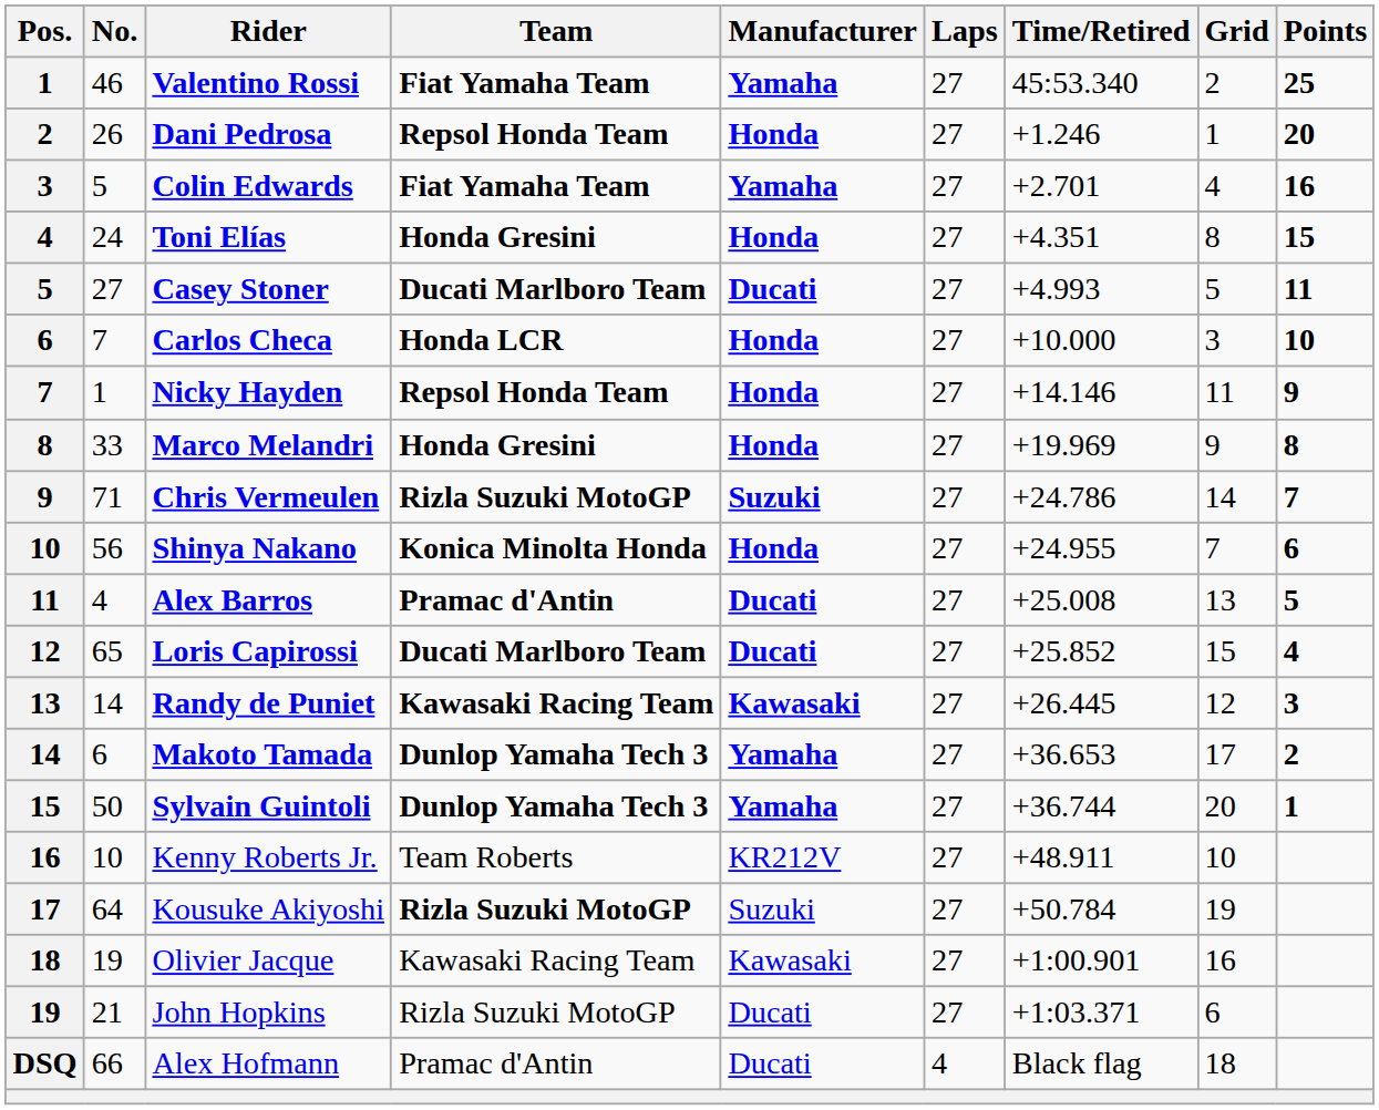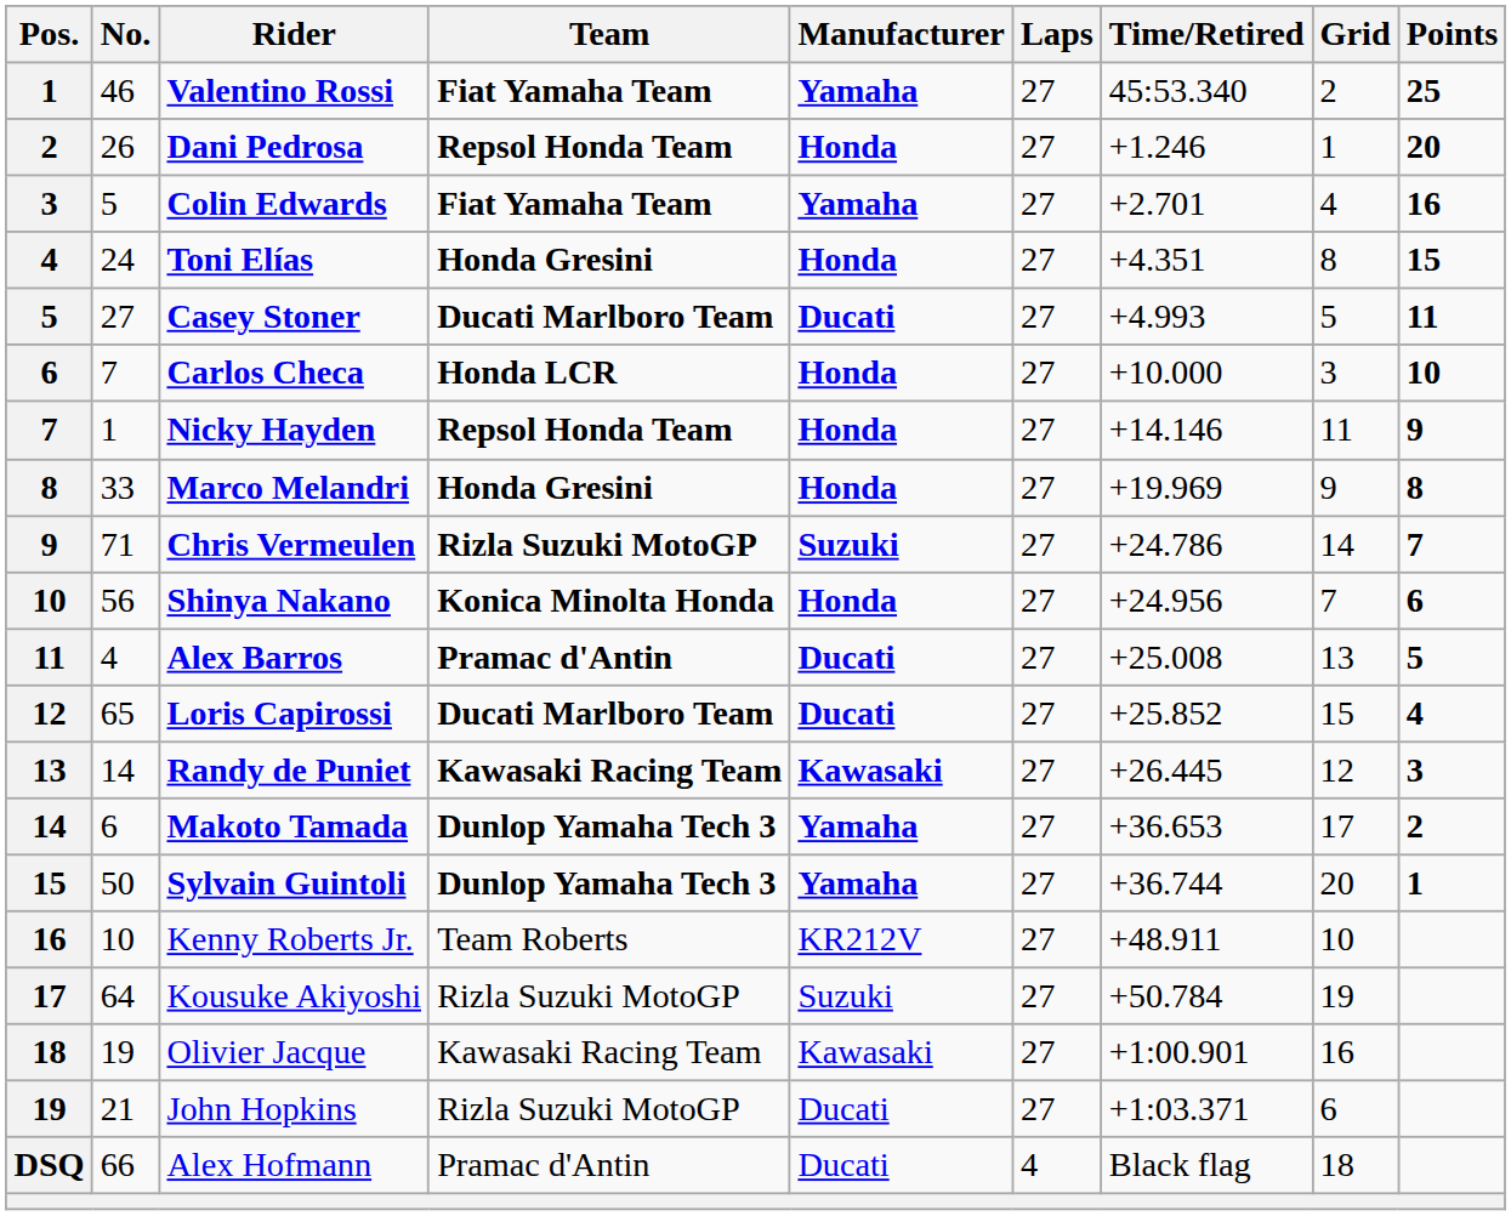 <table class="wikitable" style="font-size: 95%;">
 <tr>
 <th>Pos.</th>
 <th>No.</th>
 <th>Rider</th>
 <th>Team</th>
 <th>Manufacturer</th>
 <th>Laps</th>
 <th>Time/Retired</th>
 <th>Grid</th>
 <th>Points</th>
 </tr>
 <tr>
 <th>1</th>
 <td>46</td>
 <td> <strong><a href='#'>Valentino Rossi</a></strong></td>
 <td><strong>Fiat Yamaha Team</strong></td>
 <td><strong><a href='#'>Yamaha</a></strong></td>
 <td>27</td>
 <td>45:53.340</td>
 <td>2</td>
 <td><strong>25</strong></td>
 </tr>
 <tr>
 <th>2</th>
 <td>26</td>
 <td> <strong><a href='#'>Dani Pedrosa</a></strong></td>
 <td><strong>Repsol Honda Team</strong></td>
 <td><strong><a href='#'>Honda</a></strong></td>
 <td>27</td>
 <td>+1.246</td>
 <td>1</td>
 <td><strong>20</strong></td>
 </tr>
 <tr>
 <th>3</th>
 <td>5</td>
 <td> <strong><a href='#'>Colin Edwards</a></strong></td>
 <td><strong>Fiat Yamaha Team</strong></td>
 <td><strong><a href='#'>Yamaha</a></strong></td>
 <td>27</td>
 <td>+2.701</td>
 <td>4</td>
 <td><strong>16</strong></td>
 </tr>
 <tr>
 <th>4</th>
 <td>24</td>
 <td> <strong><a href='#'>Toni Elías</a></strong></td>
 <td><strong>Honda Gresini</strong></td>
 <td><strong><a href='#'>Honda</a></strong></td>
 <td>27</td>
 <td>+4.351</td>
 <td>8</td>
 <td><strong>15</strong></td>
 </tr>
 <tr>
 <th>5</th>
 <td>27</td>
 <td> <strong><a href='#'>Casey Stoner</a></strong></td>
 <td><strong>Ducati Marlboro Team</strong></td>
 <td><strong><a href='#'>Ducati</a></strong></td>
 <td>27</td>
 <td>+4.993</td>
 <td>5</td>
 <td><strong>11</strong></td>
 </tr>
 <tr>
 <th>6</th>
 <td>7</td>
 <td> <strong><a href='#'>Carlos Checa</a></strong></td>
 <td><strong>Honda LCR</strong></td>
 <td><strong><a href='#'>Honda</a></strong></td>
 <td>27</td>
 <td>+10.000</td>
 <td>3</td>
 <td><strong>10</strong></td>
 </tr>
 <tr>
 <th>7</th>
 <td>1</td>
 <td> <strong><a href='#'>Nicky Hayden</a></strong></td>
 <td><strong>Repsol Honda Team</strong></td>
 <td><strong><a href='#'>Honda</a></strong></td>
 <td>27</td>
 <td>+14.146</td>
 <td>11</td>
 <td><strong>9</strong></td>
 </tr>
 <tr>
 <th>8</th>
 <td>33</td>
 <td> <strong><a href='#'>Marco Melandri</a></strong></td>
 <td><strong>Honda Gresini</strong></td>
 <td><strong><a href='#'>Honda</a></strong></td>
 <td>27</td>
 <td>+19.969</td>
 <td>9</td>
 <td><strong>8</strong></td>
 </tr>
 <tr>
 <th>9</th>
 <td>71</td>
 <td> <strong><a href='#'>Chris Vermeulen</a></strong></td>
 <td><strong>Rizla Suzuki MotoGP</strong></td>
 <td><strong><a href='#'>Suzuki</a></strong></td>
 <td>27</td>
 <td>+24.786</td>
 <td>14</td>
 <td><strong>7</strong></td>
 </tr>
 <tr>
 <th>10</th>
 <td>56</td>
 <td> <strong><a href='#'>Shinya Nakano</a></strong></td>
 <td><strong>Konica Minolta Honda</strong></td>
 <td><strong><a href='#'>Honda</a></strong></td>
 <td>27</td>
-<td>+24.955</td>
+<td>+24.956</td>
 <td>7</td>
 <td><strong>6</strong></td>
 </tr>
 <tr>
 <th>11</th>
 <td>4</td>
 <td> <strong><a href='#'>Alex Barros</a></strong></td>
 <td><strong>Pramac d'Antin</strong></td>
 <td><strong><a href='#'>Ducati</a></strong></td>
 <td>27</td>
 <td>+25.008</td>
 <td>13</td>
 <td><strong>5</strong></td>
 </tr>
 <tr>
 <th>12</th>
 <td>65</td>
 <td> <strong><a href='#'>Loris Capirossi</a></strong></td>
 <td><strong>Ducati Marlboro Team</strong></td>
 <td><strong><a href='#'>Ducati</a></strong></td>
 <td>27</td>
 <td>+25.852</td>
 <td>15</td>
 <td><strong>4</strong></td>
 </tr>
 <tr>
 <th>13</th>
 <td>14</td>
 <td> <strong><a href='#'>Randy de Puniet</a></strong></td>
 <td><strong>Kawasaki Racing Team</strong></td>
 <td><strong><a href='#'>Kawasaki</a></strong></td>
 <td>27</td>
 <td>+26.445</td>
 <td>12</td>
 <td><strong>3</strong></td>
 </tr>
 <tr>
 <th>14</th>
 <td>6</td>
 <td> <strong><a href='#'>Makoto Tamada</a></strong></td>
 <td><strong>Dunlop Yamaha Tech 3</strong></td>
 <td><strong><a href='#'>Yamaha</a></strong></td>
 <td>27</td>
 <td>+36.653</td>
 <td>17</td>
 <td><strong>2</strong></td>
 </tr>
 <tr>
 <th>15</th>
 <td>50</td>
 <td> <strong><a href='#'>Sylvain Guintoli</a></strong></td>
 <td><strong>Dunlop Yamaha Tech 3</strong></td>
 <td><strong><a href='#'>Yamaha</a></strong></td>
 <td>27</td>
 <td>+36.744</td>
 <td>20</td>
 <td><strong>1</strong></td>
 </tr>
 <tr>
 <th>16</th>
 <td>10</td>
 <td> <a href='#'>Kenny Roberts Jr.</a></td>
 <td>Team Roberts</td>
 <td><a href='#'>KR212V</a></td>
 <td>27</td>
 <td>+48.911</td>
 <td>10</td>
 <td></td>
 </tr>
 <tr>
 <th>17</th>
 <td>64</td>
 <td> <a href='#'>Kousuke Akiyoshi</a></td>
-<td><strong>Rizla Suzuki MotoGP</strong></td>
+<td>Rizla Suzuki MotoGP</td>
 <td><a href='#'>Suzuki</a></td>
 <td>27</td>
 <td>+50.784</td>
 <td>19</td>
 <td></td>
 </tr>
 <tr>
 <th>18</th>
 <td>19</td>
 <td> <a href='#'>Olivier Jacque</a></td>
 <td>Kawasaki Racing Team</td>
 <td><a href='#'>Kawasaki</a></td>
 <td>27</td>
 <td>+1:00.901</td>
 <td>16</td>
 <td></td>
 </tr>
 <tr>
 <th>19</th>
 <td>21</td>
 <td> <a href='#'>John Hopkins</a></td>
 <td>Rizla Suzuki MotoGP</td>
 <td><a href='#'>Ducati</a></td>
 <td>27</td>
 <td>+1:03.371</td>
 <td>6</td>
 <td></td>
 </tr>
 <tr>
 <th>DSQ</th>
 <td>66</td>
 <td> <a href='#'>Alex Hofmann</a></td>
 <td>Pramac d'Antin</td>
 <td><a href='#'>Ducati</a></td>
 <td>4</td>
 <td>Black flag</td>
 <td>18</td>
 <td></td>
 </tr>
 <tr>
 <th colspan=9></th>
 </tr>
 </table>
